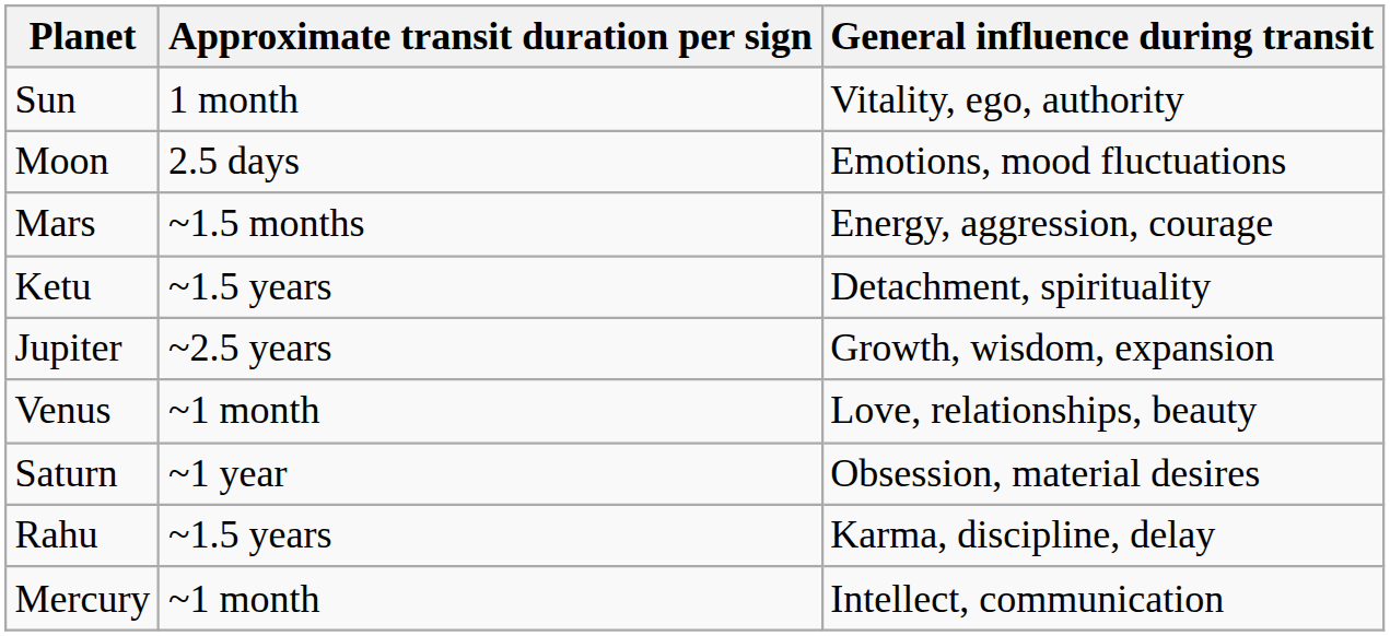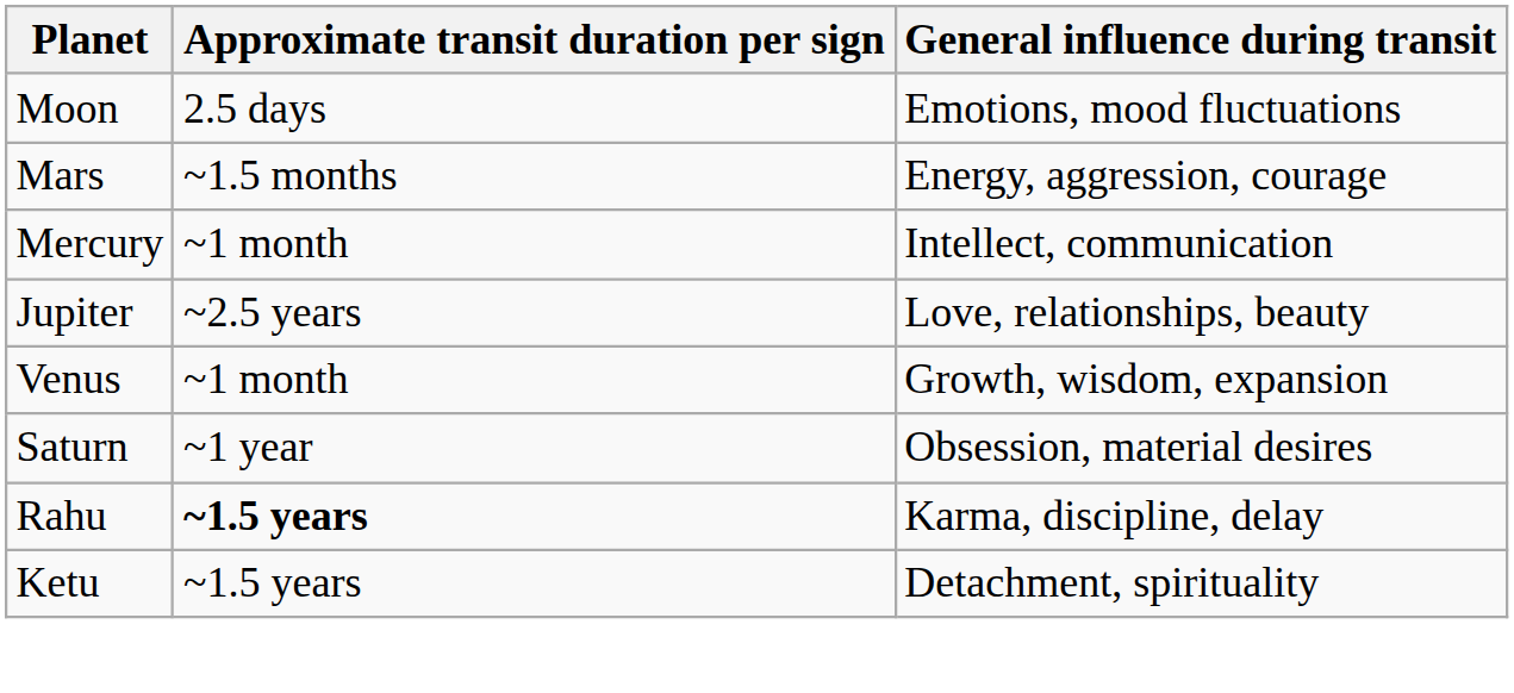 <table class="wikitable">
 <tr>
 <th>Planet</th>
 <th>Approximate transit duration per sign</th>
 <th>General influence during transit</th>
-</tr>
-<tr>
-<td>Sun</td>
-<td>1 month</td>
-<td>Vitality, ego, authority</td>
 </tr>
 <tr>
 <td>Moon</td>
 <td>2.5 days</td>
 <td>Emotions, mood fluctuations</td>
 </tr>
 <tr>
 <td>Mars</td>
 <td>~1.5 months</td>
 <td>Energy, aggression, courage</td>
 </tr>
 <tr>
-<td>Ketu</td>
-<td>~1.5 years</td>
-<td>Detachment, spirituality</td>
+<td>Mercury</td>
+<td>~1 month</td>
+<td>Intellect, communication</td>
 </tr>
 <tr>
 <td>Jupiter</td>
 <td>~2.5 years</td>
-<td>Growth, wisdom, expansion</td>
+<td>Love, relationships, beauty</td>
 </tr>
 <tr>
 <td>Venus</td>
 <td>~1 month</td>
-<td>Love, relationships, beauty</td>
+<td>Growth, wisdom, expansion</td>
 </tr>
 <tr>
 <td>Saturn</td>
 <td>~1 year</td>
 <td>Obsession, material desires</td>
 </tr>
 <tr>
 <td>Rahu</td>
-<td>~1.5 years</td>
+<td><strong>~1.5 years</strong></td>
 <td>Karma, discipline, delay</td>
 </tr>
 <tr>
-<td>Mercury</td>
-<td>~1 month</td>
-<td>Intellect, communication</td>
+<td>Ketu</td>
+<td>~1.5 years</td>
+<td>Detachment, spirituality</td>
 </tr>
 </table>
